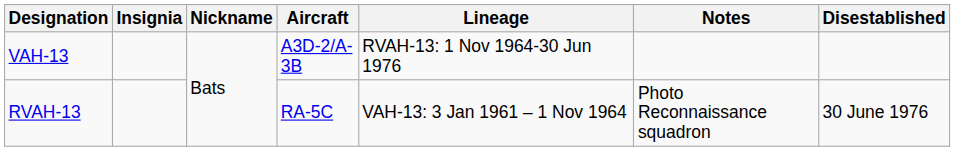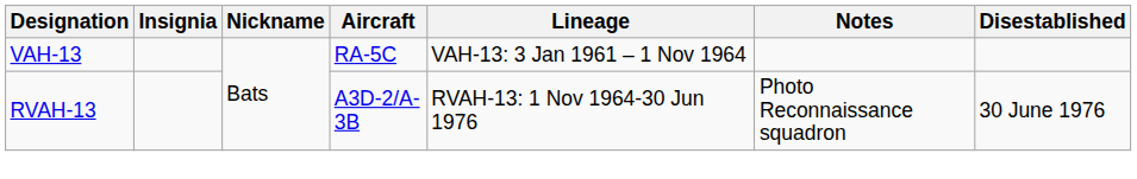 <table class="wikitable">
 <tr>
 <th>Designation</th>
 <th>Insignia</th>
 <th>Nickname</th>
 <th>Aircraft</th>
 <th>Lineage</th>
 <th>Notes</th>
 <th>Disestablished</th>
 </tr>
 <tr>
 <td><a href='#'>VAH-13</a></td>
 <td></td>
 <td Rowspan="2">Bats</td>
-<td><a href='#'>A3D-2/A-3B</a></td>
-<td>RVAH-13: 1 Nov 1964-30 Jun 1976</td>
+<td><a href='#'>RA-5C</a></td>
+<td style="white-space: nowrap;">VAH-13: 3 Jan 1961 – 1 Nov 1964</td>
 <td></td>
 </tr>
 <tr>
 <td><a href='#'>RVAH-13</a></td>
 <td></td>
-<td><a href='#'>RA-5C</a></td>
-<td style="white-space: nowrap;">VAH-13: 3 Jan 1961 – 1 Nov 1964</td>
+<td><a href='#'>A3D-2/A-3B</a></td>
+<td>RVAH-13: 1 Nov 1964-30 Jun 1976</td>
 <td>Photo Reconnaissance squadron</td>
 <td>30 June 1976</td>
 </tr>
 </table>
